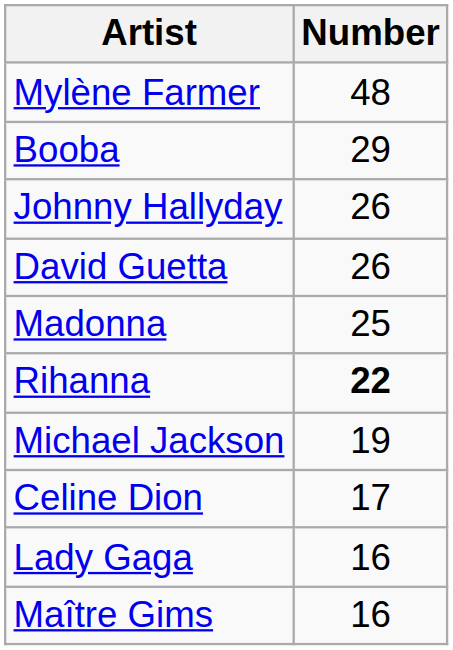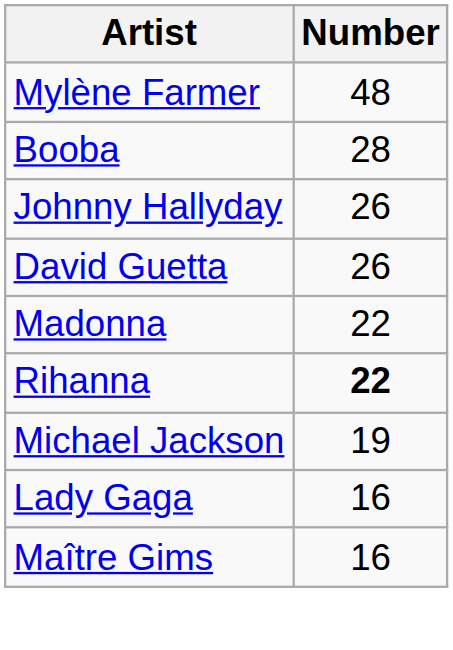 <table class="wikitable sortable">
 <tr>
 <th>Artist</th>
 <th>Number</th>
 </tr>
 <tr>
 <td><a href='#'>Mylène Farmer</a></td>
 <td style="text-align:center;">48</td>
 </tr>
 <tr>
 <td><a href='#'>Booba</a></td>
-<td style="text-align:center;">29</td>
+<td style="text-align:center;">28</td>
 </tr>
 <tr>
 <td><a href='#'>Johnny Hallyday</a></td>
 <td style="text-align:center;">26</td>
 </tr>
 <tr>
 <td><a href='#'>David Guetta</a></td>
 <td style="text-align:center;">26</td>
 </tr>
 <tr>
 <td><a href='#'>Madonna</a></td>
-<td style="text-align:center;">25</td>
+<td style="text-align:center;">22</td>
 </tr>
 <tr>
 <td><a href='#'>Rihanna</a></td>
 <td style="text-align:center;"><strong>22</strong></td>
 </tr>
 <tr>
 <td><a href='#'>Michael Jackson</a></td>
 <td style="text-align:center;">19</td>
 </tr>
 <tr>
-<td><a href='#'>Celine Dion</a></td>
-<td style="text-align:center;">17</td>
-</tr>
-<tr>
 <td><a href='#'>Lady Gaga</a></td>
 <td style="text-align:center;">16</td>
 </tr>
 <tr>
 <td><a href='#'>Maître Gims</a></td>
 <td style="text-align:center;">16</td>
 </tr>
 </table>
